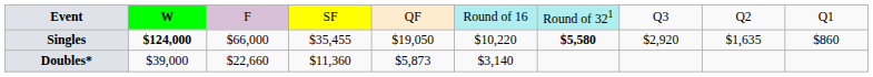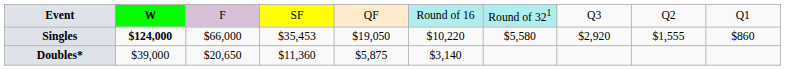 <table class=wikitable style=font-size:90%;text-align:center>
 <tr>
 <td style="width:130px; background:#dfe2e9;"><strong>Event</strong></td>
 <td style="width:80px; background:lime;"><strong>W</strong></td>
 <td style="width:85px; background:thistle;">F</td>
 <td style="width:85px; background:#ff0;">SF</td>
 <td style="width:85px; background:#ffebcd;">QF</td>
 <td style="width:85px; background:#afeeee;">Round of 16</td>
 <td style="width:85px; background:#afeeee;">Round of 32<sup>1</sup></td>
 <td width=85>Q3</td>
 <td width=85>Q2</td>
 <td width=85>Q1</td>
 </tr>
 <tr>
 <td style="background:#dfe2e9;"><strong>Singles</strong></td>
 <td><strong>$124,000</strong></td>
 <td>$66,000</td>
-<td>$35,455</td>
+<td>$35,453</td>
 <td>$19,050</td>
 <td>$10,220</td>
-<td><strong>$5,580</strong></td>
+<td>$5,580</td>
 <td>$2,920</td>
-<td>$1,635</td>
+<td>$1,555</td>
 <td>$860</td>
 </tr>
 <tr>
 <td style="background:#dfe2e9;"><strong>Doubles*</strong></td>
 <td>$39,000</td>
-<td>$22,660</td>
+<td>$20,650</td>
 <td>$11,360</td>
-<td>$5,873</td>
+<td>$5,875</td>
 <td>$3,140</td>
 <td></td>
 <td></td>
 <td></td>
 <td></td>
 </tr>
 </table>
